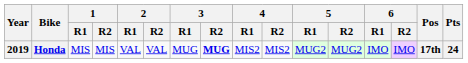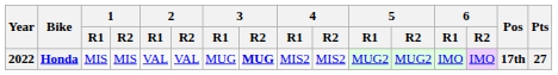 <table class="wikitable" style="text-align:center; font-size:90%">
 <tr>
 <th valign="middle" rowspan=2>Year</th>
 <th valign="middle" rowspan=2>Bike</th>
 <th colspan=2>1</th>
 <th colspan=2>2</th>
 <th colspan=2>3</th>
 <th colspan=2>4</th>
 <th colspan=2>5</th>
 <th colspan=2>6</th>
 <th rowspan=2>Pos</th>
 <th rowspan=2>Pts</th>
 </tr>
 <tr>
 <th>R1</th>
 <th>R2</th>
 <th>R1</th>
 <th>R2</th>
 <th>R1</th>
 <th>R2</th>
 <th>R1</th>
 <th>R2</th>
 <th>R1</th>
 <th>R2</th>
 <th>R1</th>
 <th>R2</th>
 </tr>
 <tr>
-<th>2019</th>
+<th>2022</th>
 <th><a href='#'>Honda</a></th>
 <td style="background:#;"><a href='#'>MIS</a></td>
 <td style="background:#;"><a href='#'>MIS</a></td>
 <td style="background:#;"><a href='#'>VAL</a></td>
 <td style="background:#;"><a href='#'>VAL</a></td>
 <td style="background:#;"><a href='#'>MUG</a></td>
 <td style="background:#;"><strong><a href='#'>MUG</a></strong></td>
 <td style="background:#;"><a href='#'>MIS2</a></td>
 <td style="background:#;"><a href='#'>MIS2</a></td>
 <td style="background:#dfffdf;"><a href='#'>MUG2</a><br></td>
 <td style="background:#dfffdf;"><a href='#'>MUG2</a><br></td>
 <td style="background:#dfffdf;"><a href='#'>IMO</a><br></td>
 <td style="background:#efcfff;"><a href='#'>IMO</a><br></td>
 <th style="background:#;">17th</th>
-<th style="background:#;">24</th>
+<th style="background:#;">27</th>
 </tr>
 </table>
